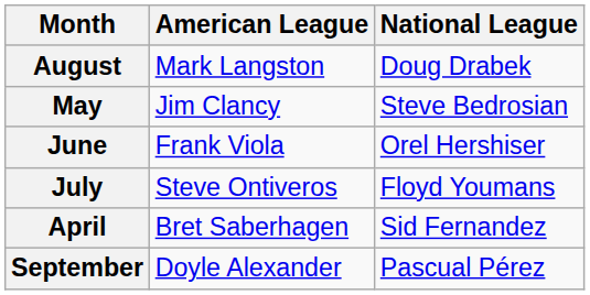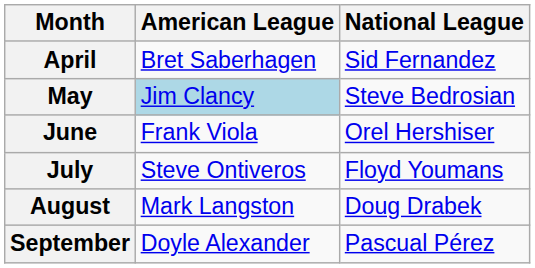 <table class="wikitable">
 <tr>
 <th>Month</th>
 <th>American League</th>
 <th>National League</th>
 </tr>
 <tr>
-<th>August</th>
-<td><a href='#'>Mark Langston</a></td>
-<td><a href='#'>Doug Drabek</a></td>
+<th>April</th>
+<td><a href='#'>Bret Saberhagen</a></td>
+<td><a href='#'>Sid Fernandez</a></td>
 </tr>
 <tr>
 <th>May</th>
-<td><a href='#'>Jim Clancy</a></td>
+<td style="background: lightblue;"><a href='#'>Jim Clancy</a></td>
 <td><a href='#'>Steve Bedrosian</a></td>
 </tr>
 <tr>
 <th>June</th>
 <td><a href='#'>Frank Viola</a></td>
 <td><a href='#'>Orel Hershiser</a></td>
 </tr>
 <tr>
 <th>July</th>
 <td><a href='#'>Steve Ontiveros</a></td>
 <td><a href='#'>Floyd Youmans</a></td>
 </tr>
 <tr>
-<th>April</th>
-<td><a href='#'>Bret Saberhagen</a></td>
-<td><a href='#'>Sid Fernandez</a></td>
+<th>August</th>
+<td><a href='#'>Mark Langston</a></td>
+<td><a href='#'>Doug Drabek</a></td>
 </tr>
 <tr>
 <th>September</th>
 <td><a href='#'>Doyle Alexander</a></td>
 <td><a href='#'>Pascual Pérez</a></td>
 </tr>
 </table>
